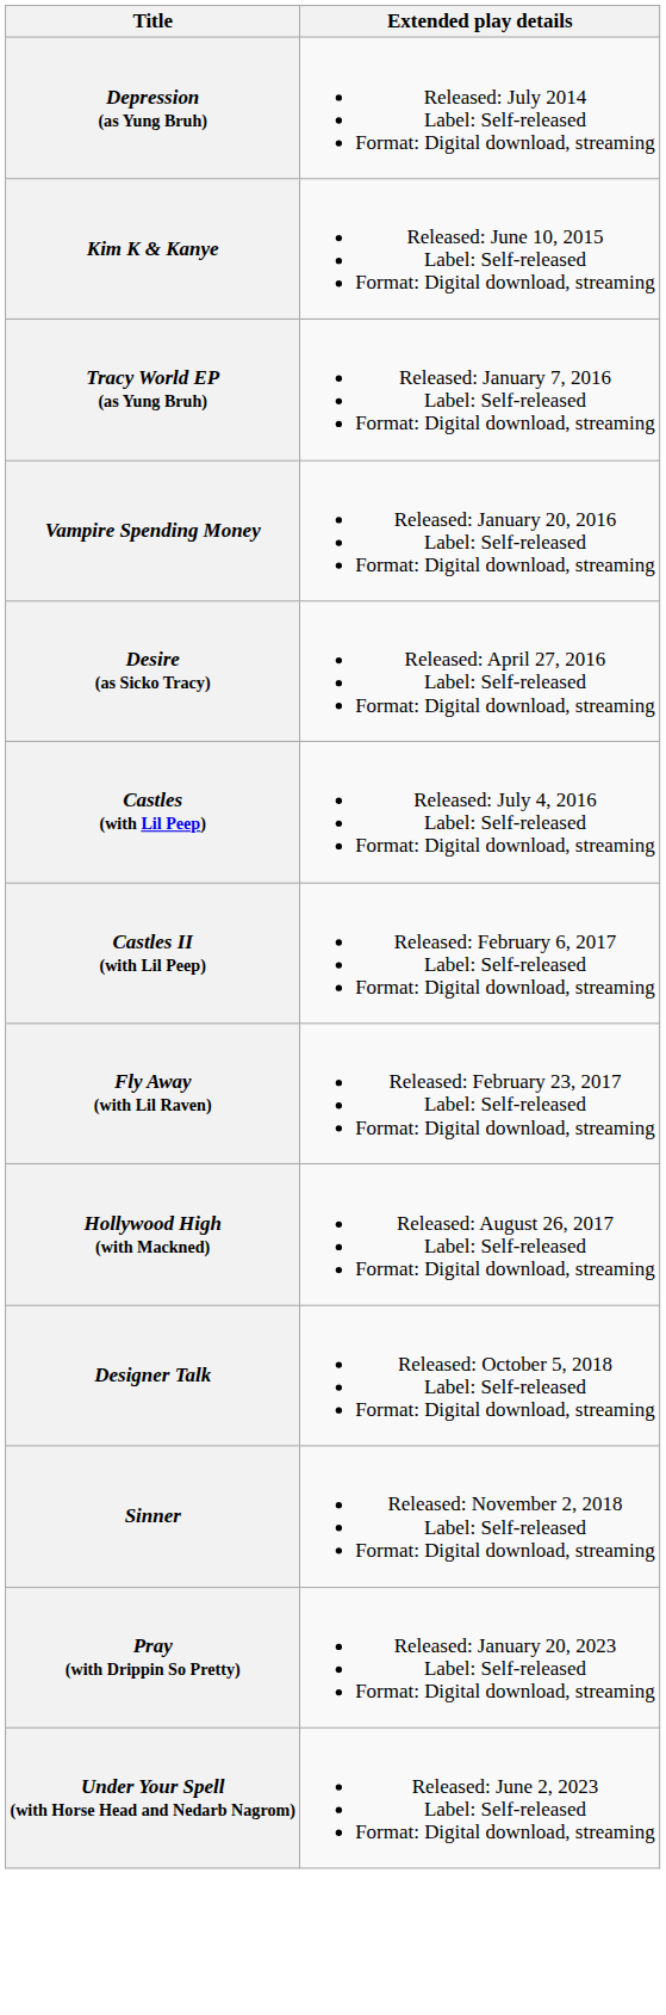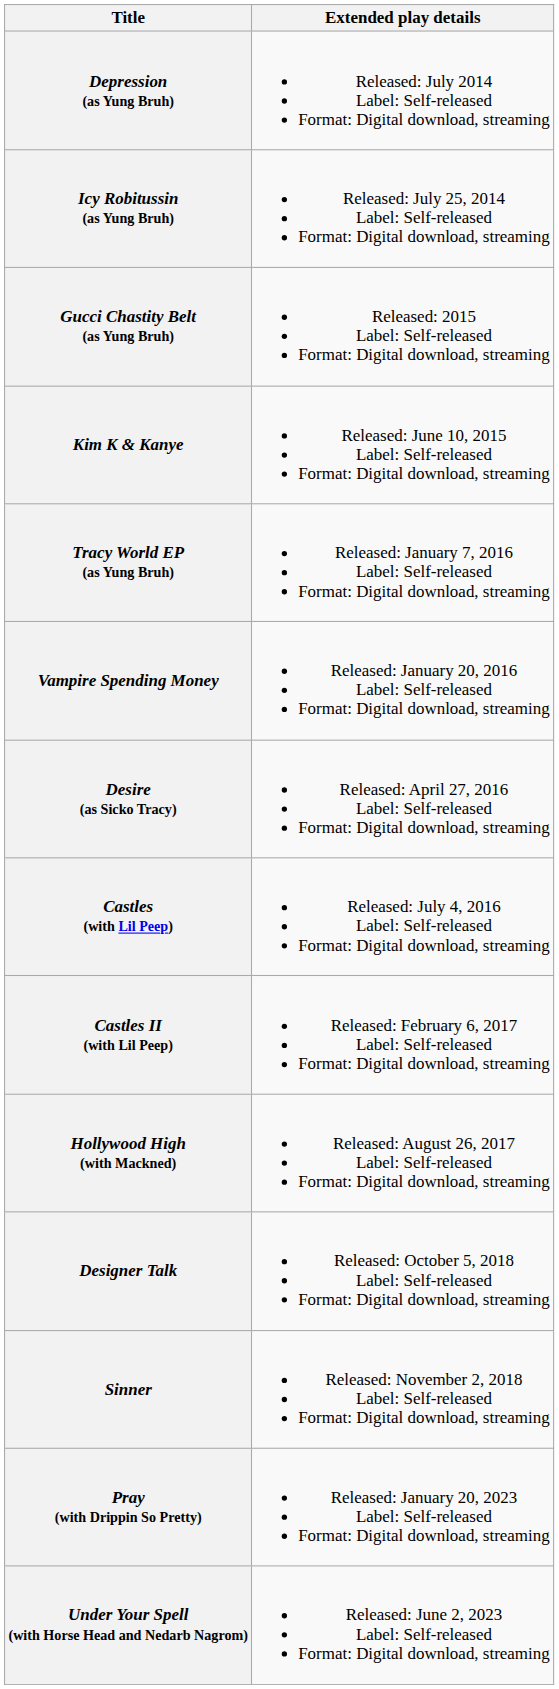 <table class="wikitable plainrowheaders" style="text-align:center;">
 <tr>
 <th scope="col">Title</th>
 <th scope="col">Extended play details</th>
 </tr>
 <tr>
 <th scope="row"><em>Depression</em><br><small>(as Yung Bruh)</small></th>
 <td><br><ul><li>Released: July 2014</li><li>Label: Self-released</li><li>Format: Digital download, streaming</li></ul></td>
+</tr>
+<tr>
+<th scope="row"><em>Icy Robitussin</em><br><small>(as Yung Bruh)</small></th>
+<td><br><ul><li>Released: July 25, 2014</li><li>Label: Self-released</li><li>Format: Digital download, streaming</li></ul></td>
+</tr>
+<tr>
+<th scope="row"><em>Gucci Chastity Belt</em><br><small>(as Yung Bruh)</small></th>
+<td><br><ul><li>Released: 2015</li><li>Label: Self-released</li><li>Format: Digital download, streaming</li></ul></td>
 </tr>
 <tr>
 <th scope="row"><em>Kim K & Kanye</em></th>
 <td><br><ul><li>Released: June 10, 2015</li><li>Label: Self-released</li><li>Format: Digital download, streaming</li></ul></td>
 </tr>
 <tr>
 <th scope="row"><em>Tracy World EP</em><br><small>(as Yung Bruh)</small></th>
 <td><br><ul><li>Released: January 7, 2016</li><li>Label: Self-released</li><li>Format: Digital download, streaming</li></ul></td>
 </tr>
 <tr>
 <th scope="row"><em>Vampire Spending Money</em></th>
 <td><br><ul><li>Released: January 20, 2016</li><li>Label: Self-released</li><li>Format: Digital download, streaming</li></ul></td>
 </tr>
 <tr>
 <th scope="row"><em>Desire</em><br><small>(as Sicko Tracy)</small></th>
 <td><br><ul><li>Released: April 27, 2016</li><li>Label: Self-released</li><li>Format: Digital download, streaming</li></ul></td>
 </tr>
 <tr>
 <th scope="row"><em>Castles</em><br><small>(with <a href='#'>Lil Peep</a>)</small></th>
 <td><br><ul><li>Released: July 4, 2016</li><li>Label: Self-released</li><li>Format: Digital download, streaming</li></ul></td>
 </tr>
 <tr>
 <th scope="row"><em>Castles II</em><br><small>(with Lil Peep)</small></th>
 <td><br><ul><li>Released: February 6, 2017</li><li>Label: Self-released</li><li>Format: Digital download, streaming</li></ul></td>
 </tr>
 <tr>
-<th scope="row"><em>Fly Away</em><br><small>(with Lil Raven)</small></th>
-<td><br><ul><li>Released: February 23, 2017</li><li>Label: Self-released</li><li>Format: Digital download, streaming</li></ul></td>
-</tr>
-<tr>
 <th scope="row"><em>Hollywood High</em><br><small>(with Mackned)</small></th>
 <td><br><ul><li>Released: August 26, 2017</li><li>Label: Self-released</li><li>Format: Digital download, streaming</li></ul></td>
 </tr>
 <tr>
 <th scope="row"><em>Designer Talk</em></th>
 <td><br><ul><li>Released: October 5, 2018</li><li>Label: Self-released</li><li>Format: Digital download, streaming</li></ul></td>
 </tr>
 <tr>
 <th scope="row"><em>Sinner</em></th>
 <td><br><ul><li>Released: November 2, 2018</li><li>Label: Self-released</li><li>Format: Digital download, streaming</li></ul></td>
 </tr>
 <tr>
 <th scope="row"><em>Pray</em><br><small>(with Drippin So Pretty)</small></th>
 <td><br><ul><li>Released: January 20, 2023</li><li>Label: Self-released</li><li>Format: Digital download, streaming</li></ul></td>
 </tr>
 <tr>
 <th scope="row"><em>Under Your Spell</em><br><small>(with Horse Head and Nedarb Nagrom)</small></th>
 <td><br><ul><li>Released: June 2, 2023</li><li>Label: Self-released</li><li>Format: Digital download, streaming</li></ul></td>
 </tr>
 </table>
